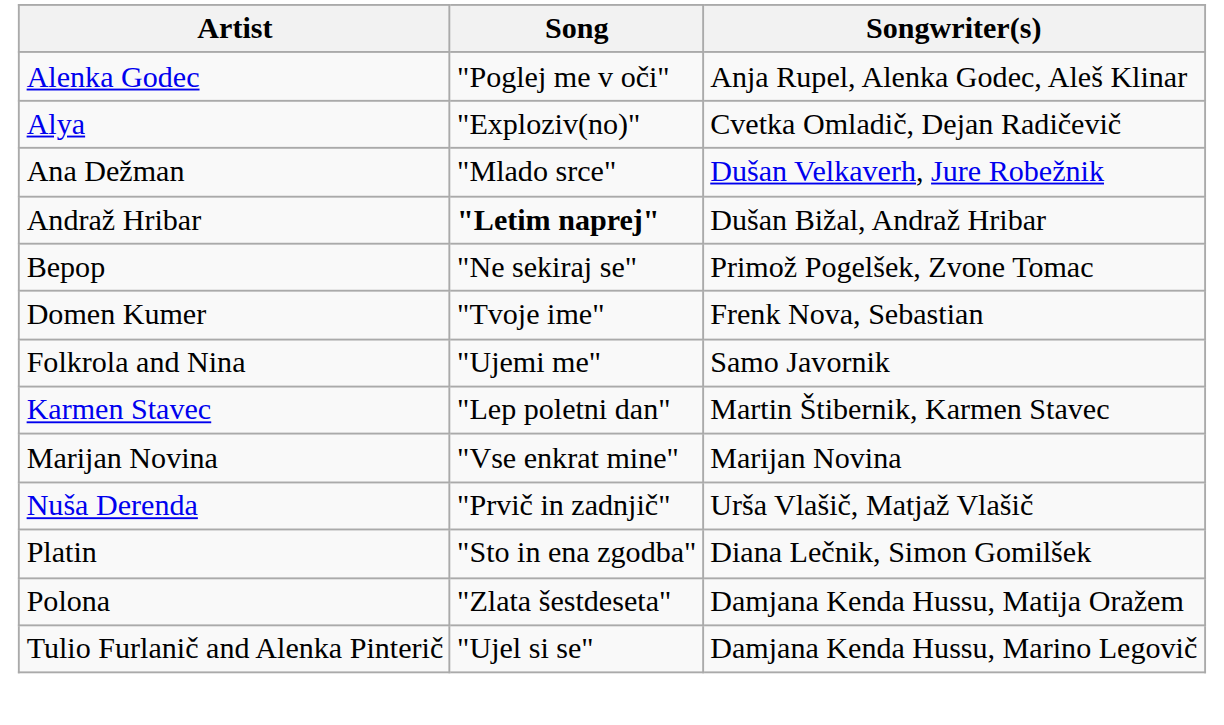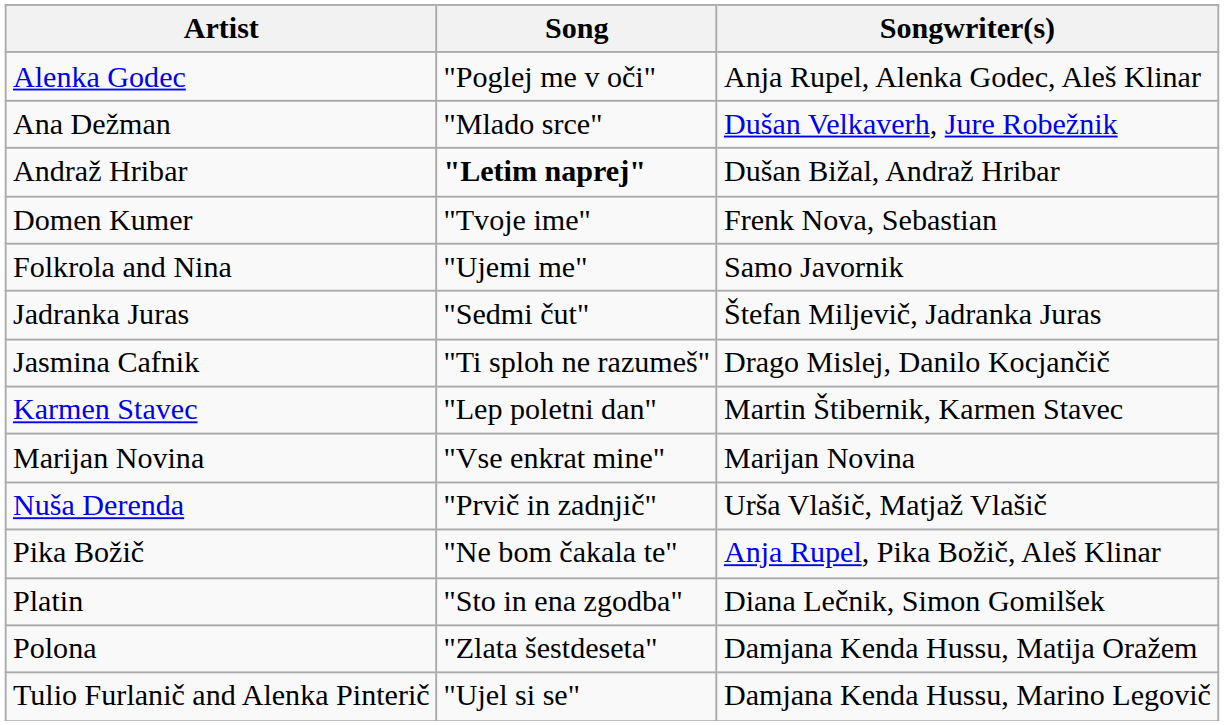 <table class="sortable wikitable" style="margin: 1em auto 1em auto; text-align:left">
 <tr>
 <th>Artist</th>
 <th>Song</th>
 <th>Songwriter(s)</th>
 </tr>
 <tr>
 <td><a href='#'>Alenka Godec</a></td>
 <td>"Poglej me v oči"</td>
 <td>Anja Rupel, Alenka Godec, Aleš Klinar</td>
 </tr>
 <tr>
-<td><a href='#'>Alya</a></td>
-<td>"Exploziv(no)"</td>
-<td>Cvetka Omladič, Dejan Radičevič</td>
-</tr>
-<tr>
 <td>Ana Dežman</td>
 <td>"Mlado srce"</td>
 <td><a href='#'>Dušan Velkaverh</a>, <a href='#'>Jure Robežnik</a></td>
 </tr>
 <tr>
 <td>Andraž Hribar</td>
 <td><strong>"Letim naprej"</strong></td>
 <td>Dušan Bižal, Andraž Hribar</td>
 </tr>
 <tr>
-<td>Bepop</td>
-<td>"Ne sekiraj se"</td>
-<td>Primož Pogelšek, Zvone Tomac</td>
-</tr>
-<tr>
 <td>Domen Kumer</td>
 <td>"Tvoje ime"</td>
 <td>Frenk Nova, Sebastian</td>
 </tr>
 <tr>
 <td>Folkrola and Nina</td>
 <td>"Ujemi me"</td>
 <td>Samo Javornik</td>
+</tr>
+<tr>
+<td>Jadranka Juras</td>
+<td>"Sedmi čut"</td>
+<td>Štefan Miljevič, Jadranka Juras</td>
+</tr>
+<tr>
+<td>Jasmina Cafnik</td>
+<td>"Ti sploh ne razumeš"</td>
+<td>Drago Mislej, Danilo Kocjančič</td>
 </tr>
 <tr>
 <td><a href='#'>Karmen Stavec</a></td>
 <td>"Lep poletni dan"</td>
 <td>Martin Štibernik, Karmen Stavec</td>
 </tr>
 <tr>
 <td>Marijan Novina</td>
 <td>"Vse enkrat mine"</td>
 <td>Marijan Novina</td>
 </tr>
 <tr>
 <td><a href='#'>Nuša Derenda</a></td>
 <td>"Prvič in zadnjič"</td>
 <td>Urša Vlašič, Matjaž Vlašič</td>
 </tr>
 <tr>
+<td>Pika Božič</td>
+<td>"Ne bom čakala te"</td>
+<td><a href='#'>Anja Rupel</a>, Pika Božič, Aleš Klinar</td>
+</tr>
+<tr>
 <td>Platin</td>
 <td>"Sto in ena zgodba"</td>
 <td>Diana Lečnik, Simon Gomilšek</td>
 </tr>
 <tr>
 <td>Polona</td>
 <td>"Zlata šestdeseta"</td>
 <td>Damjana Kenda Hussu, Matija Oražem</td>
 </tr>
 <tr>
 <td>Tulio Furlanič and Alenka Pinterič</td>
 <td>"Ujel si se"</td>
 <td>Damjana Kenda Hussu, Marino Legovič</td>
 </tr>
 </table>
